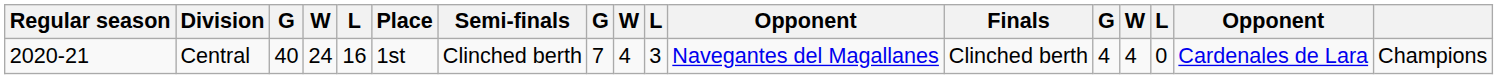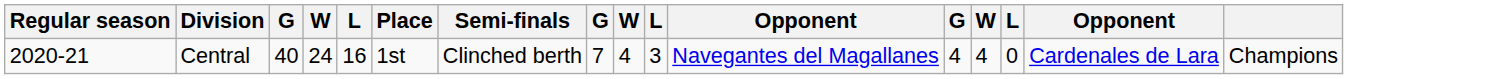 <table class="wikitable">
 <tr>
 <th>Regular season</th>
 <th>Division</th>
 <th>G</th>
 <th>W</th>
 <th>L</th>
 <th>Place</th>
 <th>Semi-finals</th>
 <th>G</th>
 <th>W</th>
 <th>L</th>
 <th>Opponent</th>
-<th>Finals</th>
 <th>G</th>
 <th>W</th>
 <th>L</th>
 <th>Opponent</th>
 <th></th>
 </tr>
 <tr>
 <td 2020-21 LVBP season>2020-21</td>
 <td>Central</td>
 <td>40</td>
 <td>24</td>
 <td>16</td>
 <td>1st</td>
 <td>Clinched berth</td>
 <td>7</td>
 <td>4</td>
 <td>3</td>
 <td><a href='#'>Navegantes del Magallanes</a></td>
-<td>Clinched berth</td>
 <td>4</td>
 <td>4</td>
 <td>0</td>
 <td><a href='#'>Cardenales de Lara</a></td>
 <td>Champions</td>
 </tr>
 </table>
